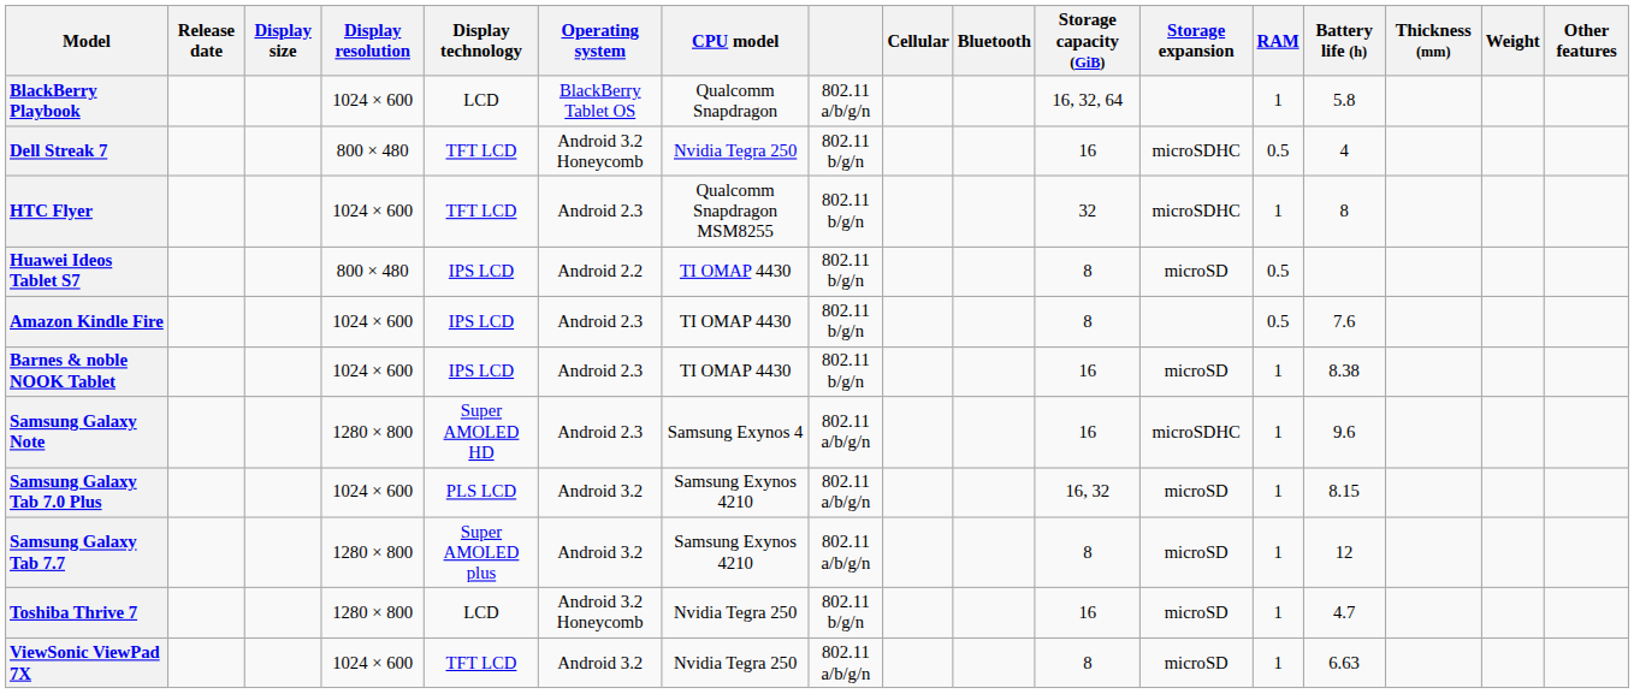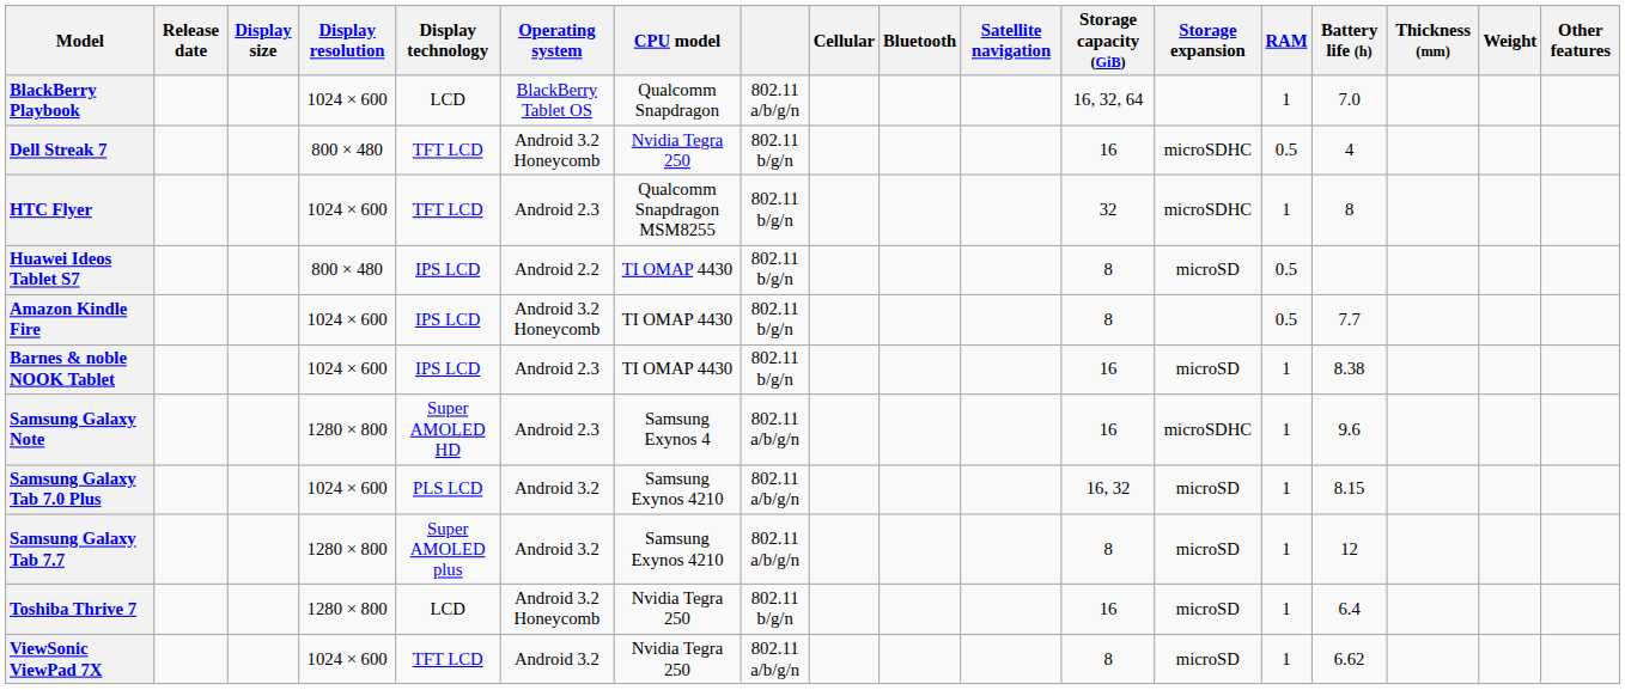 <table class="wikitable sortable" style="font-size: 85%; text-align: center; width: auto;">
 <tr>
 <th>Model</th>
 <th>Release date</th>
 <th><a href='#'>Display</a> size</th>
 <th><a href='#'>Display resolution</a></th>
 <th>Display technology</th>
 <th><a href='#'>Operating system</a></th>
 <th><a href='#'>CPU</a> model</th>
 <th></th>
 <th>Cellular</th>
 <th>Bluetooth</th>
+<th><a href='#'>Satellite navigation</a></th>
 <th>Storage capacity <small>(<a href='#'>GiB</a>)</small></th>
 <th><a href='#'>Storage</a> expansion</th>
 <th><a href='#'>RAM</a> <small></small></th>
 <th>Battery life <small>(h)</small></th>
 <th>Thickness <small>(mm)</small></th>
 <th>Weight</th>
 <th>Other features</th>
 </tr>
 <tr>
 <th style="text-align:left;" scope="col"><a href='#'>BlackBerry Playbook</a></th>
 <td></td>
 <td></td>
 <td>1024 × 600</td>
 <td>LCD</td>
 <td><a href='#'>BlackBerry Tablet OS</a></td>
 <td>Qualcomm Snapdragon</td>
 <td>802.11 a/b/g/n</td>
 <td></td>
 <td></td>
+<td></td>
 <td>16, 32, 64</td>
 <td></td>
 <td>1</td>
-<td>5.8</td>
+<td>7.0</td>
 <td></td>
 <td></td>
 <td></td>
 </tr>
 <tr>
 <th style="text-align:left;" scope="col"><a href='#'>Dell Streak 7</a></th>
 <td></td>
 <td></td>
 <td>800 × 480</td>
 <td><a href='#'>TFT LCD</a></td>
 <td>Android 3.2 Honeycomb</td>
 <td><a href='#'>Nvidia Tegra 250</a></td>
 <td>802.11 b/g/n</td>
+<td></td>
 <td></td>
 <td></td>
 <td>16</td>
 <td>microSDHC</td>
 <td>0.5</td>
 <td>4</td>
 <td></td>
 <td></td>
 <td></td>
 </tr>
 <tr>
 <th style="text-align:left;" scope="col"><a href='#'>HTC Flyer</a></th>
 <td></td>
 <td></td>
 <td>1024 × 600</td>
 <td><a href='#'>TFT LCD</a></td>
 <td>Android 2.3</td>
 <td>Qualcomm Snapdragon MSM8255</td>
 <td>802.11 b/g/n</td>
 <td></td>
 <td></td>
+<td></td>
 <td>32</td>
 <td>microSDHC</td>
 <td>1</td>
 <td>8</td>
 <td></td>
 <td></td>
 <td></td>
 </tr>
 <tr>
 <th style="text-align:left;" scope="col"><a href='#'>Huawei Ideos Tablet S7</a></th>
 <td></td>
 <td></td>
 <td>800 × 480</td>
 <td><a href='#'>IPS LCD</a></td>
 <td>Android 2.2</td>
 <td><a href='#'>TI OMAP</a> 4430</td>
 <td>802.11 b/g/n</td>
 <td></td>
 <td></td>
+<td></td>
 <td>8</td>
 <td>microSD</td>
 <td>0.5</td>
 <td></td>
 <td></td>
 <td></td>
 <td></td>
 </tr>
 <tr>
 <th style="text-align:left;" scope="col"><a href='#'>Amazon Kindle Fire</a></th>
 <td></td>
 <td></td>
 <td>1024 × 600</td>
 <td><a href='#'>IPS LCD</a></td>
-<td>Android 2.3</td>
+<td>Android 3.2 Honeycomb</td>
 <td>TI OMAP 4430</td>
 <td>802.11 b/g/n</td>
+<td></td>
 <td></td>
 <td></td>
 <td>8</td>
 <td></td>
 <td>0.5</td>
-<td>7.6</td>
+<td>7.7</td>
 <td></td>
 <td></td>
 <td></td>
 </tr>
 <tr>
 <th style="text-align:left;" scope="col"><a href='#'>Barnes & noble NOOK Tablet</a></th>
 <td></td>
 <td></td>
 <td>1024 × 600</td>
 <td><a href='#'>IPS LCD</a></td>
 <td>Android 2.3</td>
 <td>TI OMAP 4430</td>
 <td>802.11 b/g/n</td>
+<td></td>
 <td></td>
 <td></td>
 <td>16</td>
 <td>microSD</td>
 <td>1</td>
 <td>8.38</td>
 <td></td>
 <td></td>
 <td></td>
 </tr>
 <tr>
 <th style="text-align:left;" scope="col"><a href='#'>Samsung Galaxy Note</a></th>
 <td></td>
 <td></td>
 <td>1280 × 800</td>
 <td><a href='#'>Super AMOLED HD</a></td>
 <td>Android 2.3</td>
 <td>Samsung Exynos 4</td>
 <td>802.11 a/b/g/n</td>
 <td></td>
 <td></td>
+<td></td>
 <td>16</td>
 <td>microSDHC</td>
 <td>1</td>
 <td>9.6</td>
 <td></td>
 <td></td>
 <td></td>
 </tr>
 <tr>
 <th style="text-align:left;" scope="col"><a href='#'>Samsung Galaxy Tab 7.0 Plus</a></th>
 <td></td>
 <td></td>
 <td>1024 × 600</td>
 <td><a href='#'>PLS LCD</a></td>
 <td>Android 3.2</td>
 <td>Samsung Exynos 4210</td>
 <td>802.11 a/b/g/n</td>
+<td></td>
 <td></td>
 <td></td>
 <td>16, 32</td>
 <td>microSD</td>
 <td>1</td>
 <td>8.15</td>
 <td></td>
 <td></td>
 <td></td>
 </tr>
 <tr>
 <th style="text-align:left;" scope="col"><a href='#'>Samsung Galaxy Tab 7.7</a></th>
 <td></td>
 <td></td>
 <td>1280 × 800</td>
 <td><a href='#'>Super AMOLED plus</a></td>
 <td>Android 3.2</td>
 <td>Samsung Exynos 4210</td>
 <td>802.11 a/b/g/n</td>
 <td></td>
 <td></td>
+<td></td>
 <td>8</td>
 <td>microSD</td>
 <td>1</td>
 <td>12</td>
 <td></td>
 <td></td>
 <td></td>
 </tr>
 <tr>
 <th style="text-align:left;" scope="col"><a href='#'>Toshiba Thrive 7</a></th>
 <td></td>
 <td></td>
 <td>1280 × 800</td>
 <td>LCD</td>
 <td>Android 3.2 Honeycomb</td>
 <td>Nvidia Tegra 250</td>
 <td>802.11 b/g/n</td>
 <td></td>
 <td></td>
+<td></td>
 <td>16</td>
 <td>microSD</td>
 <td>1</td>
-<td>4.7</td>
+<td>6.4</td>
 <td></td>
 <td></td>
 <td></td>
 </tr>
 <tr>
 <th style="text-align:left;" scope="col"><a href='#'>ViewSonic ViewPad 7X</a></th>
 <td></td>
 <td></td>
 <td>1024 × 600</td>
 <td><a href='#'>TFT LCD</a></td>
 <td>Android 3.2</td>
 <td>Nvidia Tegra 250</td>
 <td>802.11 a/b/g/n</td>
 <td></td>
 <td></td>
+<td></td>
 <td>8</td>
 <td>microSD</td>
 <td>1</td>
-<td>6.63</td>
+<td>6.62</td>
 <td></td>
 <td></td>
 <td></td>
 </tr>
 </table>
